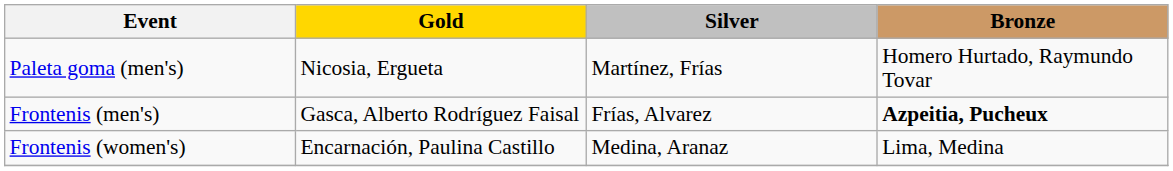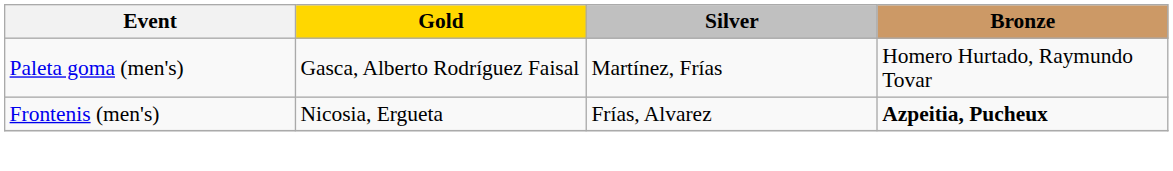 <table class="wikitable" style="max-width: 23cm; width: 100%">
 <tr>
 <th scope="col">Event</th>
 <th scope="col" style="background-color:gold; width:25%">Gold</th>
 <th scope="col" style="background-color:silver; width:25%; width:25%">Silver</th>
 <th scope="col" style="background-color:#cc9966; width:25%">Bronze</th>
 </tr>
 <tr>
 <td><a href='#'>Paleta goma</a> (men's)</td>
-<td> Nicosia, Ergueta</td>
+<td> Gasca, Alberto Rodríguez Faisal</td>
 <td> Martínez, Frías</td>
 <td> Homero Hurtado, Raymundo Tovar</td>
 </tr>
 <tr>
 <td><a href='#'>Frontenis</a> (men's)</td>
-<td> Gasca, Alberto Rodríguez Faisal</td>
+<td> Nicosia, Ergueta</td>
 <td> Frías, Alvarez</td>
 <td><strong> Azpeitia, Pucheux</strong></td>
 </tr>
 <tr>
-<td><a href='#'>Frontenis</a> (women's)</td>
-<td> Encarnación, Paulina Castillo</td>
-<td> Medina, Aranaz</td>
-<td> Lima, Medina</td>
-</tr>
-<tr>
 </tr>
 </table>
